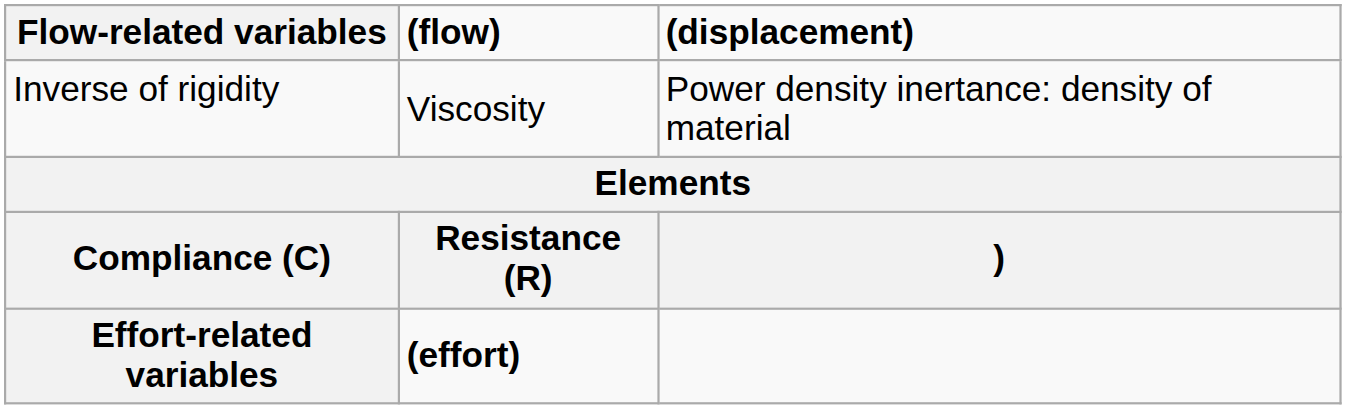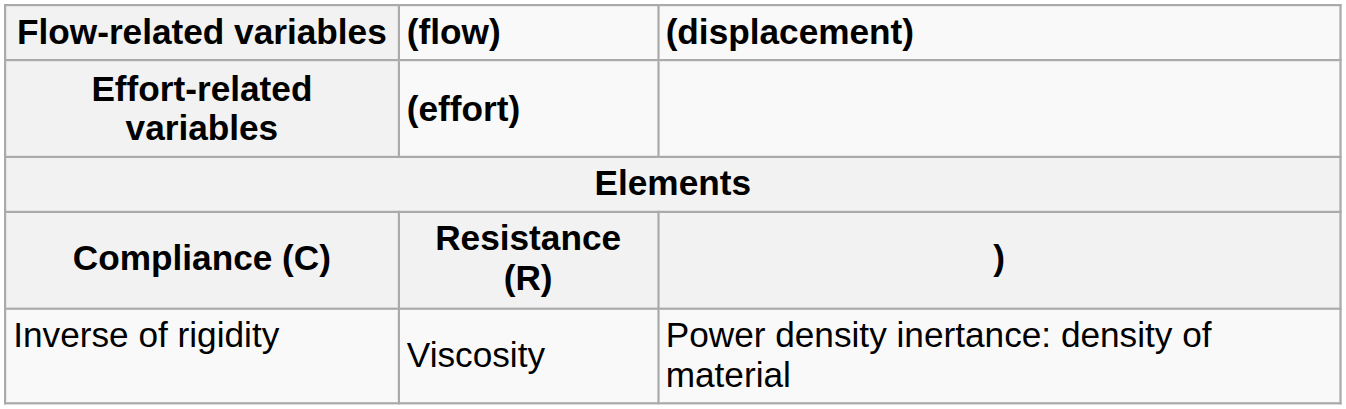 <table class="wikitable">
 <tr>
 <th>Flow-related variables</th>
 <td> <strong>(flow)</strong></td>
 <td> <strong>(displacement)</strong></td>
 </tr>
 <tr>
-<td>Inverse of rigidity<br><strong></strong><br></td>
-<td>Viscosity<br><strong></strong></td>
-<td>Power density inertance: density of material<br></td>
+<th>Effort-related variables</th>
+<td> <strong>(effort)</strong></td>
+<td></td>
 </tr>
 <tr>
 <th colspan="3">Elements</th>
 </tr>
 <tr>
 <th>Compliance (C)</th>
 <th>Resistance (R)</th>
 <th>)</th>
 </tr>
 <tr>
-<th>Effort-related variables</th>
-<td> <strong>(effort)</strong></td>
-<td></td>
+<td>Inverse of rigidity<br><strong></strong><br></td>
+<td>Viscosity<br><strong></strong></td>
+<td>Power density inertance: density of material<br></td>
 </tr>
 </table>
